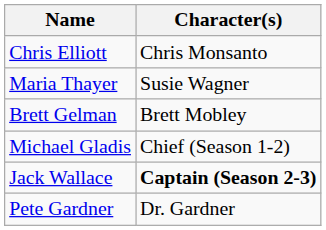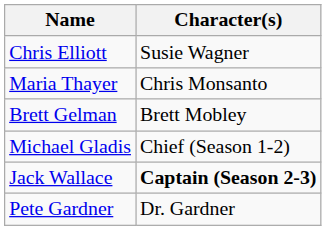 <table class="wikitable">
 <tr>
 <th>Name</th>
 <th>Character(s)</th>
 </tr>
 <tr>
 <td><a href='#'>Chris Elliott</a></td>
-<td>Chris Monsanto</td>
+<td>Susie Wagner</td>
 </tr>
 <tr>
 <td><a href='#'>Maria Thayer</a></td>
-<td>Susie Wagner</td>
+<td>Chris Monsanto</td>
 </tr>
 <tr>
 <td><a href='#'>Brett Gelman</a></td>
 <td>Brett Mobley</td>
 </tr>
 <tr>
 <td><a href='#'>Michael Gladis</a></td>
 <td>Chief (Season 1-2)</td>
 </tr>
 <tr>
 <td><a href='#'>Jack Wallace</a></td>
 <td><strong>Captain (Season 2-3)</strong></td>
 </tr>
 <tr>
 <td><a href='#'>Pete Gardner</a></td>
 <td>Dr. Gardner</td>
 </tr>
 </table>
